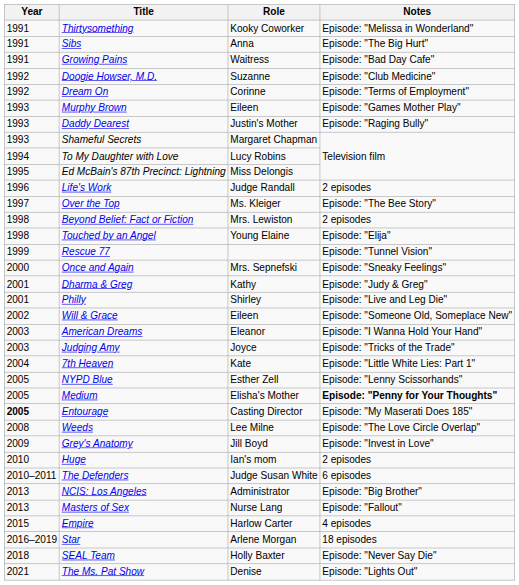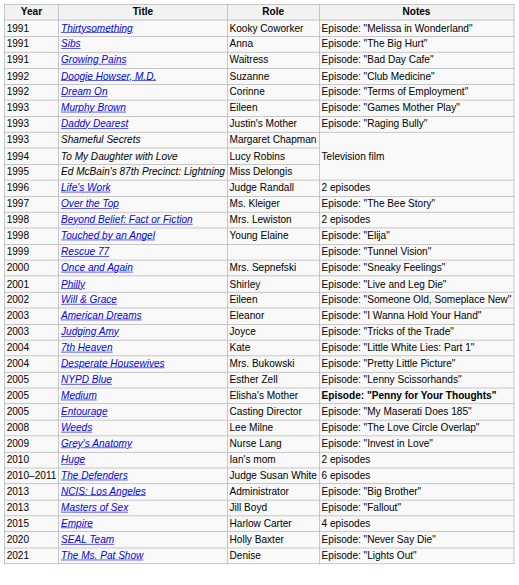 <table class="wikitable sortable">
 <tr>
 <th>Year</th>
 <th>Title</th>
 <th>Role</th>
 <th>Notes</th>
 </tr>
 <tr>
 <td>1991</td>
 <td><em><a href='#'>Thirtysomething</a></em></td>
 <td>Kooky Coworker</td>
 <td>Episode: "Melissa in Wonderland"</td>
 </tr>
 <tr>
 <td>1991</td>
 <td><em><a href='#'>Sibs</a></em></td>
 <td>Anna</td>
 <td>Episode: "The Big Hurt"</td>
 </tr>
 <tr>
 <td>1991</td>
 <td><em><a href='#'>Growing Pains</a></em></td>
 <td>Waitress</td>
 <td>Episode: "Bad Day Cafe"</td>
 </tr>
 <tr>
 <td>1992</td>
 <td><em><a href='#'>Doogie Howser, M.D.</a></em></td>
 <td>Suzanne</td>
 <td>Episode: "Club Medicine"</td>
 </tr>
 <tr>
 <td>1992</td>
 <td><a href='#'><em>Dream On</em></a></td>
 <td>Corinne</td>
 <td>Episode: "Terms of Employment"</td>
 </tr>
 <tr>
 <td>1993</td>
 <td><em><a href='#'>Murphy Brown</a></em></td>
 <td>Eileen</td>
 <td>Episode: "Games Mother Play"</td>
 </tr>
 <tr>
 <td>1993</td>
 <td><em><a href='#'>Daddy Dearest</a></em></td>
 <td>Justin's Mother</td>
 <td>Episode: "Raging Bully"</td>
 </tr>
 <tr>
 <td>1993</td>
 <td><em>Shameful Secrets</em></td>
 <td>Margaret Chapman</td>
 <td rowspan="3">Television film</td>
 </tr>
 <tr>
 <td>1994</td>
 <td><em>To My Daughter with Love</em></td>
 <td>Lucy Robins</td>
 </tr>
 <tr>
 <td>1995</td>
 <td><em>Ed McBain's 87th Precinct: Lightning</em></td>
 <td>Miss Delongis</td>
 </tr>
 <tr>
 <td>1996</td>
 <td><em><a href='#'>Life's Work</a></em></td>
 <td>Judge Randall</td>
 <td>2 episodes</td>
 </tr>
 <tr>
 <td>1997</td>
 <td><a href='#'><em>Over the Top</em></a></td>
 <td>Ms. Kleiger</td>
 <td>Episode: "The Bee Story"</td>
 </tr>
 <tr>
 <td>1998</td>
 <td><em><a href='#'>Beyond Belief: Fact or Fiction</a></em></td>
 <td>Mrs. Lewiston</td>
 <td>2 episodes</td>
 </tr>
 <tr>
 <td>1998</td>
 <td><em><a href='#'>Touched by an Angel</a></em></td>
 <td>Young Elaine</td>
 <td>Episode: "Elija"</td>
 </tr>
 <tr>
 <td>1999</td>
 <td><em><a href='#'>Rescue 77</a></em></td>
 <td></td>
 <td>Episode: "Tunnel Vision"</td>
 </tr>
 <tr>
 <td>2000</td>
 <td><em><a href='#'>Once and Again</a></em></td>
 <td>Mrs. Sepnefski</td>
 <td>Episode: "Sneaky Feelings"</td>
 </tr>
 <tr>
 <td>2001</td>
-<td><em><a href='#'>Dharma & Greg</a></em></td>
-<td>Kathy</td>
-<td>Episode: "Judy & Greg"</td>
-</tr>
-<tr>
-<td>2001</td>
 <td><a href='#'><em>Philly</em></a></td>
 <td>Shirley</td>
 <td>Episode: "Live and Leg Die"</td>
 </tr>
 <tr>
 <td>2002</td>
 <td><em><a href='#'>Will & Grace</a></em></td>
 <td>Eileen</td>
 <td>Episode: "Someone Old, Someplace New"</td>
 </tr>
 <tr>
 <td>2003</td>
 <td><em><a href='#'>American Dreams</a></em></td>
 <td>Eleanor</td>
 <td>Episode: "I Wanna Hold Your Hand"</td>
 </tr>
 <tr>
 <td>2003</td>
 <td><em><a href='#'>Judging Amy</a></em></td>
 <td>Joyce</td>
 <td>Episode: "Tricks of the Trade"</td>
 </tr>
 <tr>
 <td>2004</td>
 <td><a href='#'><em>7th Heaven</em></a></td>
 <td>Kate</td>
 <td>Episode: "Little White Lies: Part 1"</td>
 </tr>
 <tr>
+<td>2004</td>
+<td><em><a href='#'>Desperate Housewives</a></em></td>
+<td>Mrs. Bukowski</td>
+<td>Episode: "Pretty Little Picture"</td>
+</tr>
+<tr>
 <td>2005</td>
 <td><em><a href='#'>NYPD Blue</a></em></td>
 <td>Esther Zell</td>
 <td>Episode: "Lenny Scissorhands"</td>
 </tr>
 <tr>
 <td>2005</td>
 <td><a href='#'><em>Medium</em></a></td>
 <td>Elisha's Mother</td>
 <td><strong>Episode: "Penny for Your Thoughts"</strong></td>
 </tr>
 <tr>
-<td><strong>2005</strong></td>
+<td>2005</td>
 <td><a href='#'><em>Entourage</em></a></td>
 <td>Casting Director</td>
 <td>Episode: "My Maserati Does 185"</td>
 </tr>
 <tr>
 <td>2008</td>
 <td><a href='#'><em>Weeds</em></a></td>
 <td>Lee Milne</td>
 <td>Episode: "The Love Circle Overlap"</td>
 </tr>
 <tr>
 <td>2009</td>
 <td><em><a href='#'>Grey's Anatomy</a></em></td>
-<td>Jill Boyd</td>
+<td>Nurse Lang</td>
 <td>Episode: "Invest in Love"</td>
 </tr>
 <tr>
 <td>2010</td>
 <td><a href='#'><em>Huge</em></a></td>
 <td>Ian's mom</td>
 <td>2 episodes</td>
 </tr>
 <tr>
 <td>2010–2011</td>
 <td><a href='#'><em>The Defenders</em></a></td>
 <td>Judge Susan White</td>
 <td>6 episodes</td>
 </tr>
 <tr>
 <td>2013</td>
 <td><em><a href='#'>NCIS: Los Angeles</a></em></td>
 <td>Administrator</td>
 <td>Episode: "Big Brother"</td>
 </tr>
 <tr>
 <td>2013</td>
 <td><em><a href='#'>Masters of Sex</a></em></td>
-<td>Nurse Lang</td>
+<td>Jill Boyd</td>
 <td>Episode: "Fallout"</td>
 </tr>
 <tr>
 <td>2015</td>
 <td><a href='#'><em>Empire</em></a></td>
 <td>Harlow Carter</td>
 <td>4 episodes</td>
 </tr>
 <tr>
-<td>2016–2019</td>
-<td><a href='#'><em>Star</em></a></td>
-<td>Arlene Morgan</td>
-<td>18 episodes</td>
-</tr>
-<tr>
-<td>2018</td>
+<td>2020</td>
 <td><a href='#'><em>SEAL Team</em></a></td>
 <td>Holly Baxter</td>
 <td>Episode: "Never Say Die"</td>
 </tr>
 <tr>
 <td>2021</td>
 <td><em><a href='#'>The Ms. Pat Show</a></em></td>
 <td>Denise</td>
 <td>Episode: "Lights Out"</td>
 </tr>
 </table>
